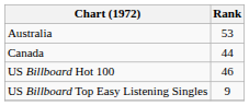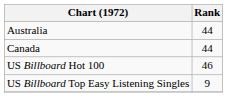 <table class="wikitable sortable">
 <tr>
 <th>Chart (1972)</th>
 <th style="text-align:center;">Rank</th>
 </tr>
 <tr>
 <td>Australia</td>
-<td style="text-align:center;">53</td>
+<td style="text-align:center;">44</td>
 </tr>
 <tr>
 <td>Canada</td>
 <td style="text-align:center;">44</td>
 </tr>
 <tr>
 <td>US <em>Billboard</em> Hot 100</td>
 <td style="text-align:center;">46</td>
 </tr>
 <tr>
 <td>US <em>Billboard</em> Top Easy Listening Singles</td>
 <td style="text-align:center;">9</td>
 </tr>
 <tr>
 </tr>
 </table>
